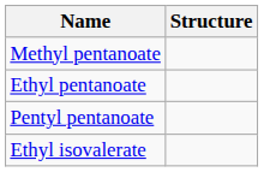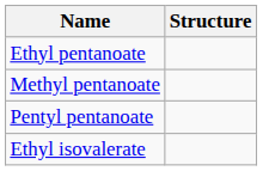 <table class="wikitable skin-invert-image">
 <tr>
 <th>Name</th>
 <th>Structure</th>
 </tr>
 <tr>
-<td><a href='#'>Methyl pentanoate</a></td>
+<td><a href='#'>Ethyl pentanoate</a></td>
 <td></td>
 </tr>
 <tr>
-<td><a href='#'>Ethyl pentanoate</a></td>
+<td><a href='#'>Methyl pentanoate</a></td>
 <td></td>
 </tr>
 <tr>
 <td><a href='#'>Pentyl pentanoate</a></td>
 <td></td>
 </tr>
 <tr>
 <td><a href='#'>Ethyl isovalerate</a></td>
 <td></td>
 </tr>
 </table>
